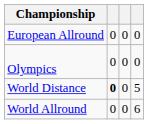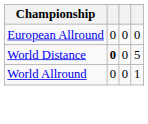 <table class=wikitable>
 <tr>
 <th>Championship</th>
 <th></th>
 <th></th>
 <th></th>
 </tr>
 <tr>
 <td><a href='#'>European Allround</a></td>
 <td>0</td>
 <td>0</td>
 <td>0</td>
 </tr>
 <tr>
-<td><br><a href='#'>Olympics</a></td>
-<td>0</td>
-<td>0</td>
-<td>0</td>
-</tr>
-<tr>
 <td><a href='#'>World Distance</a></td>
 <td><strong>0</strong></td>
 <td>0</td>
 <td>5</td>
 </tr>
 <tr>
 <td><a href='#'>World Allround</a></td>
 <td>0</td>
 <td>0</td>
-<td>6</td>
+<td>1</td>
 </tr>
 </table>
